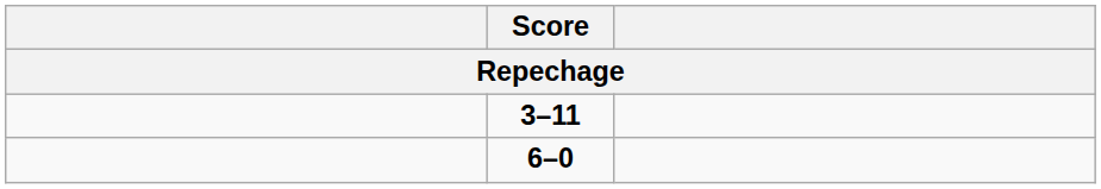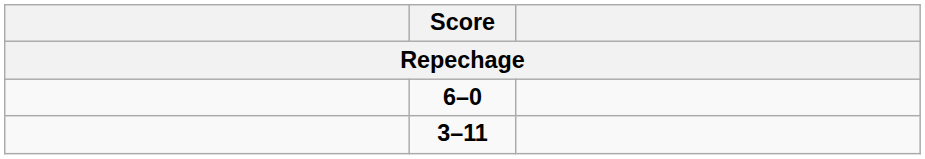 <table class="wikitable" style="text-align: left;">
 <tr>
 <th align="right" width="270"></th>
 <th width="65">Score</th>
 <th align="left" width="270"></th>
 </tr>
 <tr>
 <th colspan="3">Repechage</th>
 </tr>
 <tr>
+<td><strong></strong></td>
+<td align=center><strong>6–0</strong></td>
+<td></td>
+</tr>
+<tr>
 <td></td>
 <td align=center><strong>3–11</strong></td>
 <td><strong></strong></td>
 </tr>
-<tr>
-<td><strong></strong></td>
-<td align=center><strong>6–0</strong></td>
-<td></td>
-</tr>
 </table>
